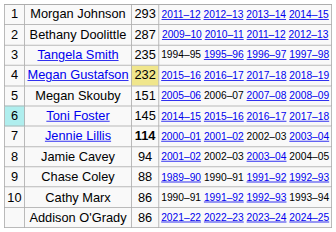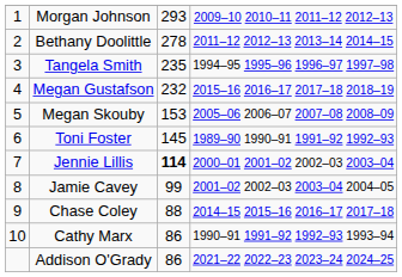 <table class="wikitable sortable" style="text-align: center">
 <tr>
 </tr>
 <tr>
 <td>1</td>
 <td>Morgan Johnson</td>
 <td>293</td>
-<td style="font-size:80%;"><a href='#'>2011–12</a> <a href='#'>2012–13</a> <a href='#'>2013–14</a> <a href='#'>2014–15</a></td>
+<td style="font-size:80%;"><a href='#'>2009–10</a> <a href='#'>2010–11</a> <a href='#'>2011–12</a> <a href='#'>2012–13</a></td>
 </tr>
 <tr>
 <td>2</td>
 <td>Bethany Doolittle</td>
-<td>287</td>
-<td style="font-size:80%;"><a href='#'>2009–10</a> <a href='#'>2010–11</a> <a href='#'>2011–12</a> <a href='#'>2012–13</a></td>
+<td>278</td>
+<td style="font-size:80%;"><a href='#'>2011–12</a> <a href='#'>2012–13</a> <a href='#'>2013–14</a> <a href='#'>2014–15</a></td>
 </tr>
 <tr>
 <td>3</td>
 <td><a href='#'>Tangela Smith</a></td>
 <td>235</td>
 <td style="font-size:80%;">1994–95 <a href='#'>1995–96</a> <a href='#'>1996–97</a> <a href='#'>1997–98</a></td>
 </tr>
 <tr>
 <td>4</td>
 <td><a href='#'>Megan Gustafson</a></td>
-<td style="background: khaki;">232</td>
+<td>232</td>
 <td style="font-size:80%;"><a href='#'>2015–16</a> <a href='#'>2016–17</a> <a href='#'>2017–18</a> <a href='#'>2018–19</a></td>
 </tr>
 <tr>
 <td>5</td>
 <td>Megan Skouby</td>
-<td>151</td>
+<td>153</td>
 <td style="font-size:80%;"><a href='#'>2005–06</a> 2006–07 <a href='#'>2007–08</a> <a href='#'>2008–09</a></td>
 </tr>
 <tr>
-<td style="background: paleturquoise;">6</td>
+<td>6</td>
 <td><a href='#'>Toni Foster</a></td>
 <td>145</td>
-<td style="font-size:80%;"><a href='#'>2014–15</a> <a href='#'>2015–16</a> <a href='#'>2016–17</a> <a href='#'>2017–18</a></td>
+<td style="font-size:80%;"><a href='#'>1989–90</a> 1990–91 <a href='#'>1991–92</a> <a href='#'>1992–93</a></td>
 </tr>
 <tr>
 <td>7</td>
 <td><a href='#'>Jennie Lillis</a></td>
 <td><strong>114</strong></td>
 <td style="font-size:80%;"><a href='#'>2000–01</a> <a href='#'>2001–02</a> 2002–03 <a href='#'>2003–04</a></td>
 </tr>
 <tr>
 <td>8</td>
 <td>Jamie Cavey</td>
-<td>94</td>
+<td>99</td>
 <td style="font-size:80%;"><a href='#'>2001–02</a> 2002–03 <a href='#'>2003–04</a> 2004–05</td>
 </tr>
 <tr>
 <td>9</td>
 <td>Chase Coley</td>
 <td>88</td>
-<td style="font-size:80%;"><a href='#'>1989–90</a> 1990–91 <a href='#'>1991–92</a> <a href='#'>1992–93</a></td>
+<td style="font-size:80%;"><a href='#'>2014–15</a> <a href='#'>2015–16</a> <a href='#'>2016–17</a> <a href='#'>2017–18</a></td>
 </tr>
 <tr>
 <td>10</td>
 <td>Cathy Marx</td>
 <td>86</td>
 <td style="font-size:80%;">1990–91 <a href='#'>1991–92</a> <a href='#'>1992–93</a> 1993–94</td>
 </tr>
 <tr>
 <td></td>
 <td>Addison O'Grady</td>
 <td>86</td>
 <td style="font-size:80%;"><a href='#'>2021–22</a> <a href='#'>2022–23</a> <a href='#'>2023–24</a> <a href='#'>2024–25</a></td>
 </tr>
 </table>
